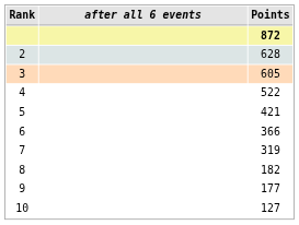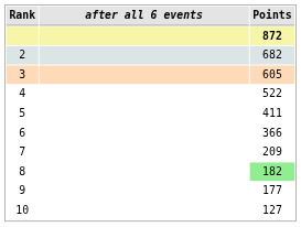 <table cellspacing="1" cellpadding="3" style="border:1px solid #AAAAAA;font-size:86%">
 <tr style="background-color: #E4E4E4;">
 <th style="border-bottom:1px solid #AAAAAA; width: 10px;">Rank</th>
 <th style="border-bottom:1px solid #AAAAAA; width: 210px;"><em>after all 6 events</em></th>
 <th style="border-bottom:1px solid #AAAAAA; width: 40px;">Points</th>
 </tr>
 <tr style="background:#f7f6a8;">
 <td align=center></td>
 <td><strong></strong></td>
 <td align=center><strong>872</strong></td>
 </tr>
 <tr style="background:#dce5e5;">
 <td align=center>2</td>
 <td></td>
-<td align=center>628</td>
+<td align=center>682</td>
 </tr>
 <tr style="background:#ffdab9;">
 <td align=center>3</td>
 <td></td>
 <td align=center>605</td>
 </tr>
 <tr>
 <td align=center>4</td>
 <td></td>
 <td align=center>522</td>
 </tr>
 <tr>
 <td align=center>5</td>
 <td></td>
-<td align=center>421</td>
+<td align=center>411</td>
 </tr>
 <tr>
 <td align=center>6</td>
 <td></td>
 <td align=center>366</td>
 </tr>
 <tr>
 <td align=center>7</td>
 <td></td>
-<td align=center>319</td>
+<td align=center>209</td>
 </tr>
 <tr>
 <td align=center>8</td>
 <td></td>
-<td align=center>182</td>
+<td align=center style="background: lightgreen;">182</td>
 </tr>
 <tr>
 <td align=center>9</td>
 <td></td>
 <td align=center>177</td>
 </tr>
 <tr>
 <td align=center>10</td>
 <td></td>
 <td align=center>127</td>
 </tr>
 </table>
